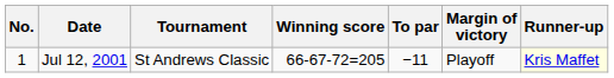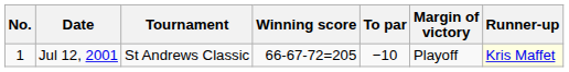 <table class="wikitable" style="font-size:95%;">
 <tr>
 <th>No.</th>
 <th>Date</th>
 <th>Tournament</th>
 <th>Winning score</th>
 <th>To par</th>
 <th>Margin of<br>victory</th>
 <th>Runner-up</th>
 </tr>
 <tr>
 <td align=center>1</td>
 <td align=right>Jul 12, <a href='#'>2001</a></td>
 <td>St Andrews Classic</td>
 <td align=right>66-67-72=205</td>
-<td align=center>−11</td>
+<td align=center>−10</td>
 <td>Playoff</td>
 <td style="background: lightyellow;"> <a href='#'>Kris Maffet</a></td>
 </tr>
 </table>
